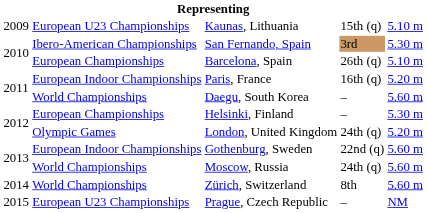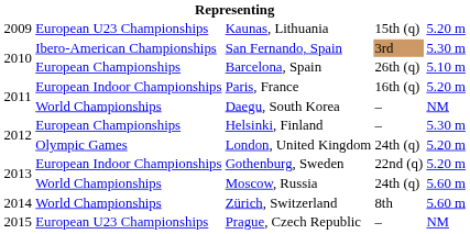 <table>
 <tr>
 <th colspan="5">Representing </th>
 </tr>
 <tr>
 <td>2009</td>
 <td><a href='#'>European U23 Championships</a></td>
 <td><a href='#'>Kaunas</a>, Lithuania</td>
 <td>15th (q)</td>
-<td><a href='#'>5.10 m</a></td>
+<td><a href='#'>5.20 m</a></td>
 </tr>
 <tr>
 <td rowspan=2>2010</td>
 <td><a href='#'>Ibero-American Championships</a></td>
 <td><a href='#'>San Fernando, Spain</a></td>
 <td bgcolor=cc9966>3rd</td>
 <td><a href='#'>5.30 m</a></td>
 </tr>
 <tr>
 <td><a href='#'>European Championships</a></td>
 <td><a href='#'>Barcelona</a>, Spain</td>
 <td>26th (q)</td>
 <td><a href='#'>5.10 m</a></td>
 </tr>
 <tr>
 <td rowspan=2>2011</td>
 <td><a href='#'>European Indoor Championships</a></td>
 <td><a href='#'>Paris</a>, France</td>
 <td>16th (q)</td>
 <td><a href='#'>5.20 m</a></td>
 </tr>
 <tr>
 <td><a href='#'>World Championships</a></td>
 <td><a href='#'>Daegu</a>, South Korea</td>
 <td>–</td>
-<td><a href='#'>5.60 m</a></td>
+<td><a href='#'>NM</a></td>
 </tr>
 <tr>
 <td rowspan=2>2012</td>
 <td><a href='#'>European Championships</a></td>
 <td><a href='#'>Helsinki</a>, Finland</td>
 <td>–</td>
 <td><a href='#'>5.30 m</a></td>
 </tr>
 <tr>
 <td><a href='#'>Olympic Games</a></td>
 <td><a href='#'>London</a>, United Kingdom</td>
 <td>24th (q)</td>
 <td><a href='#'>5.20 m</a></td>
 </tr>
 <tr>
 <td rowspan=2>2013</td>
 <td><a href='#'>European Indoor Championships</a></td>
 <td><a href='#'>Gothenburg</a>, Sweden</td>
 <td>22nd (q)</td>
-<td><a href='#'>5.60 m</a></td>
+<td><a href='#'>5.20 m</a></td>
 </tr>
 <tr>
 <td><a href='#'>World Championships</a></td>
 <td><a href='#'>Moscow</a>, Russia</td>
 <td>24th (q)</td>
 <td><a href='#'>5.60 m</a></td>
 </tr>
 <tr>
 <td>2014</td>
 <td><a href='#'>World Championships</a></td>
 <td><a href='#'>Zürich</a>, Switzerland</td>
 <td>8th</td>
 <td><a href='#'>5.60 m</a></td>
 </tr>
 <tr>
 <td>2015</td>
 <td><a href='#'>European U23 Championships</a></td>
 <td><a href='#'>Prague</a>, Czech Republic</td>
 <td>–</td>
 <td><a href='#'>NM</a></td>
 </tr>
 </table>
